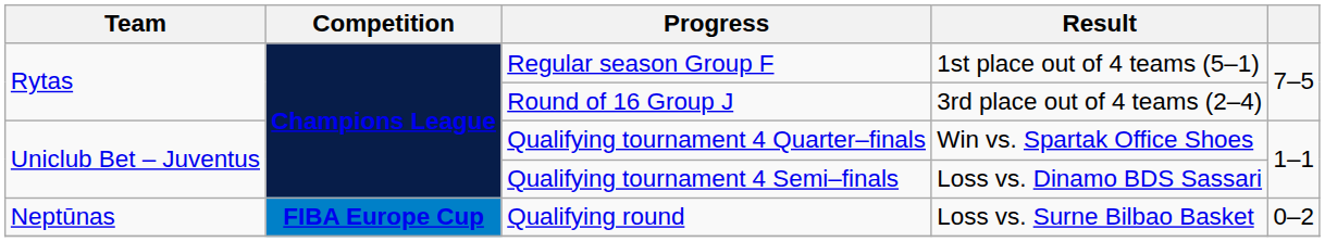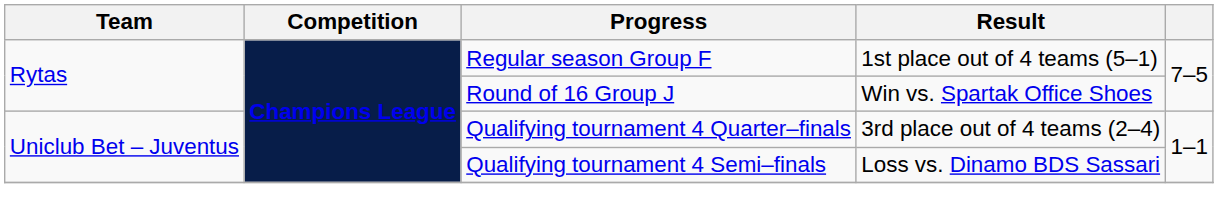 <table class="wikitable sortable">
 <tr>
 <th>Team</th>
 <th>Competition</th>
 <th>Progress</th>
 <th>Result</th>
 <th></th>
 </tr>
 <tr>
 <td rowspan="2"><a href='#'>Rytas</a></td>
 <td rowspan="4" style="background-color:#071D49; color:#D0D3D4; text-align:center;"><strong><a href='#'><span>Champions League</span></a></strong></td>
 <td><a href='#'>Regular season Group F</a></td>
 <td>1st place out of 4 teams (5–1)</td>
 <td rowspan="2" style="text-align:center">7–5</td>
 </tr>
 <tr>
 <td><a href='#'>Round of 16 Group J</a></td>
-<td>3rd place out of 4 teams (2–4)</td>
+<td>Win vs.  <a href='#'>Spartak Office Shoes</a></td>
 </tr>
 <tr>
 <td rowspan="2"><a href='#'>Uniclub Bet – Juventus</a></td>
 <td><a href='#'>Qualifying tournament 4 Quarter–finals</a></td>
-<td>Win vs.  <a href='#'>Spartak Office Shoes</a></td>
+<td>3rd place out of 4 teams (2–4)</td>
 <td style="text-align:center" rowspan=2>1–1</td>
 </tr>
 <tr>
 <td><a href='#'>Qualifying tournament 4 Semi–finals</a></td>
 <td>Loss vs.  <a href='#'>Dinamo BDS Sassari</a></td>
 </tr>
 <tr>
-<td><a href='#'>Neptūnas</a></td>
-<td style="background-color:#0080C8;color:#D0D3D4;text-align:center"><strong><a href='#'><span>FIBA Europe Cup</span></a></strong></td>
-<td><a href='#'>Qualifying round</a></td>
-<td>Loss vs.  <a href='#'>Surne Bilbao Basket</a></td>
-<td style="text-align:center">0–2</td>
-</tr>
-<tr>
 </tr>
 </table>
